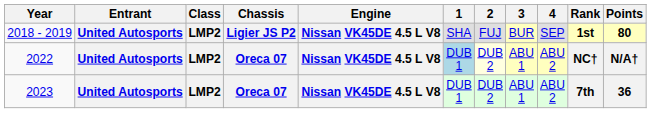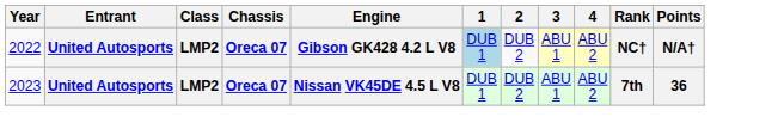 <table class="wikitable" style="text-align:center; font-size:85%">
 <tr>
 <th>Year</th>
 <th>Entrant</th>
 <th>Class</th>
 <th>Chassis</th>
 <th>Engine</th>
 <th>1</th>
 <th>2</th>
 <th>3</th>
 <th>4</th>
 <th>Rank</th>
 <th>Points</th>
 </tr>
 <tr>
-<td nowrap><a href='#'>2018 - 2019</a></td>
-<th nowrap><a href='#'>United Autosports</a></th>
-<th>LMP2</th>
-<th nowrap><a href='#'>Ligier JS P2</a></th>
-<th nowrap><a href='#'>Nissan</a> <a href='#'>VK45DE</a> 4.5 L V8</th>
-<td style="background:#dfdfdf;"><a href='#'>SHA</a><br></td>
-<td style="background:#dfdfdf;"><a href='#'>FUJ</a><br></td>
-<td style="background:#FFFFBF;"><a href='#'>BUR</a><br></td>
-<td style="background:#dfdfdf;"><a href='#'>SEP</a><br></td>
-<th style="background:#FFFFBF;">1st</th>
-<th style="background:#FFFFBF;">80</th>
-</tr>
-<tr>
 <td><a href='#'>2022</a></td>
 <th nowrap><a href='#'>United Autosports</a></th>
 <th>LMP2</th>
 <th nowrap><a href='#'>Oreca 07</a></th>
-<th nowrap><a href='#'>Nissan</a> <a href='#'>VK45DE</a> 4.5 L V8</th>
+<th nowrap><a href='#'>Gibson</a> GK428 4.2 L V8</th>
 <td style="background: lightblue;"><a href='#'>DUB<br>1</a></td>
-<td style="background: lightyellow;"><a href='#'>DUB<br>2</a></td>
+<td><a href='#'>DUB<br>2</a></td>
 <td style="background:#FFFFBF;"><a href='#'>ABU<br>1</a><br></td>
 <td style="background:#FFFFBF;"><a href='#'>ABU<br>2</a><br></td>
 <th>NC†</th>
 <th>N/A†</th>
 </tr>
 <tr>
 <td><a href='#'>2023</a></td>
 <th nowrap><a href='#'>United Autosports</a></th>
 <th>LMP2</th>
 <th nowrap><a href='#'>Oreca 07</a></th>
 <th nowrap><a href='#'>Nissan</a> <a href='#'>VK45DE</a> 4.5 L V8</th>
 <td style="background:#DFFFDF;"><a href='#'>DUB<br>1</a><br></td>
 <td style="background:#DFFFDF;"><a href='#'>DUB<br>2</a><br></td>
 <td style="background:#DFFFDF;"><a href='#'>ABU<br>1</a><br></td>
 <td style="background:#DFFFDF;"><a href='#'>ABU<br>2</a><br></td>
 <th>7th</th>
 <th>36</th>
 </tr>
 </table>
